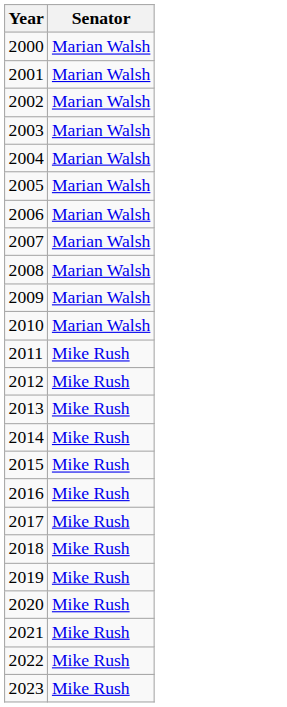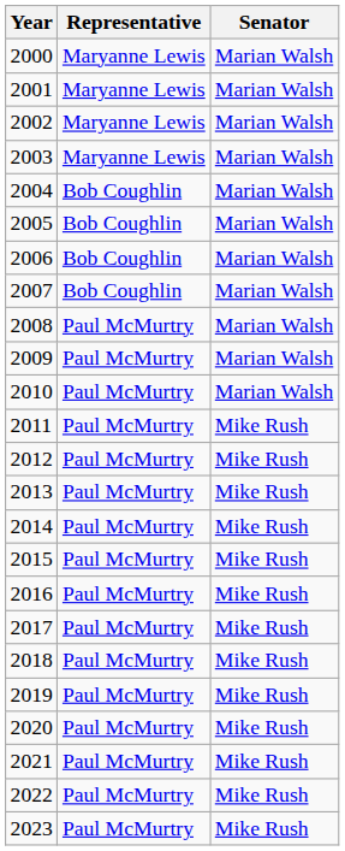 <table class="wikitable collapsible sortable">
 <tr>
 <th>Year</th>
+<th>Representative</th>
 <th>Senator</th>
 </tr>
 <tr>
 <td>2000</td>
+<td><a href='#'>Maryanne Lewis</a></td>
 <td><a href='#'>Marian Walsh</a></td>
 </tr>
 <tr>
 <td>2001</td>
+<td><a href='#'>Maryanne Lewis</a></td>
 <td><a href='#'>Marian Walsh</a></td>
 </tr>
 <tr>
 <td>2002</td>
+<td><a href='#'>Maryanne Lewis</a></td>
 <td><a href='#'>Marian Walsh</a></td>
 </tr>
 <tr>
 <td>2003</td>
+<td><a href='#'>Maryanne Lewis</a></td>
 <td><a href='#'>Marian Walsh</a></td>
 </tr>
 <tr>
 <td>2004</td>
+<td><a href='#'>Bob Coughlin</a></td>
 <td><a href='#'>Marian Walsh</a></td>
 </tr>
 <tr>
 <td>2005</td>
+<td><a href='#'>Bob Coughlin</a></td>
 <td><a href='#'>Marian Walsh</a></td>
 </tr>
 <tr>
 <td>2006</td>
+<td><a href='#'>Bob Coughlin</a></td>
 <td><a href='#'>Marian Walsh</a></td>
 </tr>
 <tr>
 <td>2007</td>
+<td><a href='#'>Bob Coughlin</a></td>
 <td><a href='#'>Marian Walsh</a></td>
 </tr>
 <tr>
 <td>2008</td>
+<td><a href='#'>Paul McMurtry</a></td>
 <td><a href='#'>Marian Walsh</a></td>
 </tr>
 <tr>
 <td>2009</td>
+<td><a href='#'>Paul McMurtry</a></td>
 <td><a href='#'>Marian Walsh</a></td>
 </tr>
 <tr>
 <td>2010</td>
+<td><a href='#'>Paul McMurtry</a></td>
 <td><a href='#'>Marian Walsh</a></td>
 </tr>
 <tr>
 <td>2011</td>
+<td><a href='#'>Paul McMurtry</a></td>
 <td><a href='#'>Mike Rush</a></td>
 </tr>
 <tr>
 <td>2012</td>
+<td><a href='#'>Paul McMurtry</a></td>
 <td><a href='#'>Mike Rush</a></td>
 </tr>
 <tr>
 <td>2013</td>
+<td><a href='#'>Paul McMurtry</a></td>
 <td><a href='#'>Mike Rush</a></td>
 </tr>
 <tr>
 <td>2014</td>
+<td><a href='#'>Paul McMurtry</a></td>
 <td><a href='#'>Mike Rush</a></td>
 </tr>
 <tr>
 <td>2015</td>
+<td><a href='#'>Paul McMurtry</a></td>
 <td><a href='#'>Mike Rush</a></td>
 </tr>
 <tr>
 <td>2016</td>
+<td><a href='#'>Paul McMurtry</a></td>
 <td><a href='#'>Mike Rush</a></td>
 </tr>
 <tr>
 <td>2017</td>
+<td><a href='#'>Paul McMurtry</a></td>
 <td><a href='#'>Mike Rush</a></td>
 </tr>
 <tr>
 <td>2018</td>
+<td><a href='#'>Paul McMurtry</a></td>
 <td><a href='#'>Mike Rush</a></td>
 </tr>
 <tr>
 <td>2019</td>
+<td><a href='#'>Paul McMurtry</a></td>
 <td><a href='#'>Mike Rush</a></td>
 </tr>
 <tr>
 <td>2020</td>
+<td><a href='#'>Paul McMurtry</a></td>
 <td><a href='#'>Mike Rush</a></td>
 </tr>
 <tr>
 <td>2021</td>
+<td><a href='#'>Paul McMurtry</a></td>
 <td><a href='#'>Mike Rush</a></td>
 </tr>
 <tr>
 <td>2022</td>
+<td><a href='#'>Paul McMurtry</a></td>
 <td><a href='#'>Mike Rush</a></td>
 </tr>
 <tr>
 <td>2023</td>
+<td><a href='#'>Paul McMurtry</a></td>
 <td><a href='#'>Mike Rush</a></td>
 </tr>
 </table>
